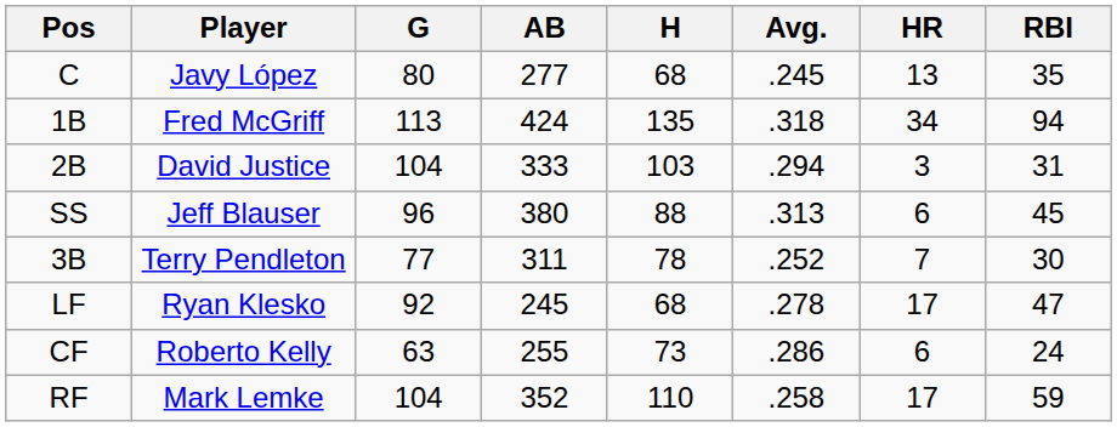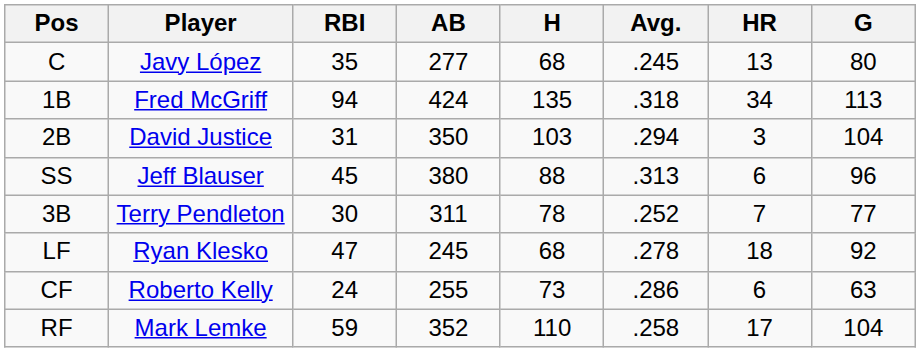 <table class="wikitable sortable">
 <tr>
 <th bgcolor="#DDDDFF" width="9%">Pos</th>
 <th bgcolor="#DDDDFF" width="16%">Player</th>
-<th bgcolor="#DDDDFF" width="9%">G</th>
+<th bgcolor="#DDDDFF" width="9%">RBI</th>
 <th bgcolor="#DDDDFF" width="9%">AB</th>
 <th bgcolor="#DDDDFF" width="9%">H</th>
 <th bgcolor="#DDDDFF" width="9%">Avg.</th>
 <th bgcolor="#DDDDFF" width="9%">HR</th>
-<th bgcolor="#DDDDFF" width="9%">RBI</th>
+<th bgcolor="#DDDDFF" width="9%">G</th>
 </tr>
 <tr align=center>
 <td>C</td>
 <td><a href='#'>Javy López</a></td>
-<td>80</td>
+<td>35</td>
 <td>277</td>
 <td>68</td>
 <td>.245</td>
 <td>13</td>
-<td>35</td>
+<td>80</td>
 </tr>
 <tr align=center>
 <td>1B</td>
 <td><a href='#'>Fred McGriff</a></td>
-<td>113</td>
+<td>94</td>
 <td>424</td>
 <td>135</td>
 <td>.318</td>
 <td>34</td>
-<td>94</td>
+<td>113</td>
 </tr>
 <tr align=center>
 <td>2B</td>
 <td><a href='#'>David Justice</a></td>
-<td>104</td>
-<td>333</td>
+<td>31</td>
+<td>350</td>
 <td>103</td>
 <td>.294</td>
 <td>3</td>
-<td>31</td>
+<td>104</td>
 </tr>
 <tr align=center>
 <td>SS</td>
 <td><a href='#'>Jeff Blauser</a></td>
-<td>96</td>
+<td>45</td>
 <td>380</td>
 <td>88</td>
 <td>.313</td>
 <td>6</td>
-<td>45</td>
+<td>96</td>
 </tr>
 <tr align=center>
 <td>3B</td>
 <td><a href='#'>Terry Pendleton</a></td>
-<td>77</td>
+<td>30</td>
 <td>311</td>
 <td>78</td>
 <td>.252</td>
 <td>7</td>
-<td>30</td>
+<td>77</td>
 </tr>
 <tr align=center>
 <td>LF</td>
 <td><a href='#'>Ryan Klesko</a></td>
-<td>92</td>
+<td>47</td>
 <td>245</td>
 <td>68</td>
 <td>.278</td>
-<td>17</td>
-<td>47</td>
+<td>18</td>
+<td>92</td>
 </tr>
 <tr align=center>
 <td>CF</td>
 <td><a href='#'>Roberto Kelly</a></td>
-<td>63</td>
+<td>24</td>
 <td>255</td>
 <td>73</td>
 <td>.286</td>
 <td>6</td>
-<td>24</td>
+<td>63</td>
 </tr>
 <tr align=center>
 <td>RF</td>
 <td><a href='#'>Mark Lemke</a></td>
-<td>104</td>
+<td>59</td>
 <td>352</td>
 <td>110</td>
 <td>.258</td>
 <td>17</td>
-<td>59</td>
+<td>104</td>
 </tr>
 </table>
